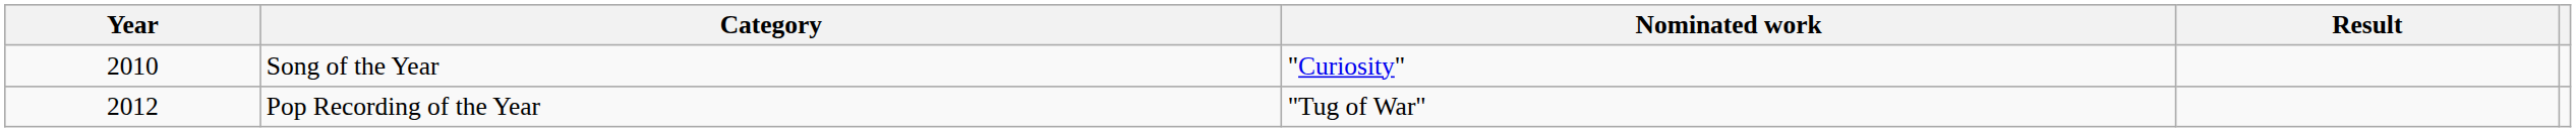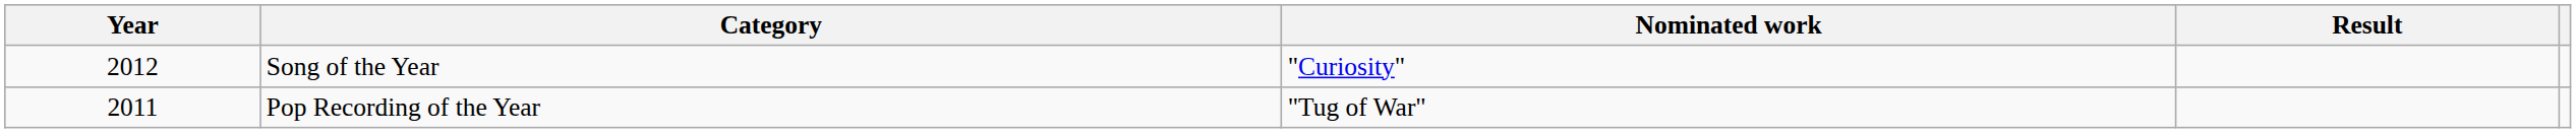 <table width="80%" class="wikitable">
 <tr>
 <th style="width:10%;">Year</th>
 <th style="width:40%;">Category</th>
 <th style="width:35%;">Nominated work</th>
 <th style="width:15%;">Result</th>
 <th></th>
 </tr>
 <tr>
-<td align="center">2010</td>
+<td align="center">2012</td>
 <td>Song of the Year</td>
 <td>"<a href='#'>Curiosity</a>"</td>
 <td></td>
 <td style="text-align:center;"></td>
 </tr>
 <tr>
-<td align="center">2012</td>
+<td align="center">2011</td>
 <td>Pop Recording of the Year</td>
 <td>"Tug of War"</td>
 <td></td>
 <td style="text-align:center;"></td>
 </tr>
 </table>
